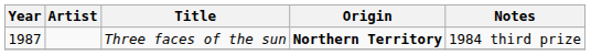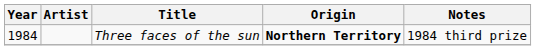 <table class="wikitable sortable">
 <tr>
 <th>Year</th>
 <th>Artist</th>
 <th>Title</th>
 <th>Origin</th>
 <th>Notes</th>
 </tr>
 <tr>
-<td>1987</td>
+<td>1984</td>
 <td></td>
 <td><em>Three faces of the sun</em></td>
 <td><strong>Northern Territory</strong></td>
 <td>1984 third prize</td>
 </tr>
 <tr>
 </tr>
 </table>
